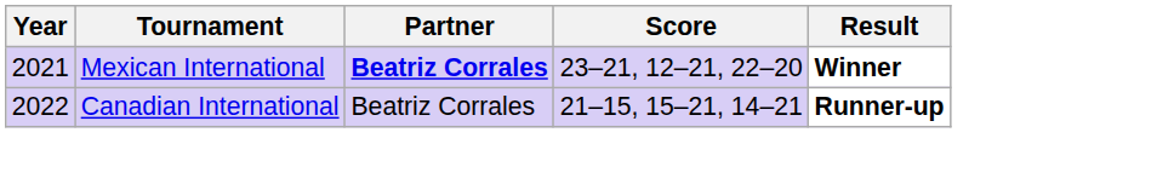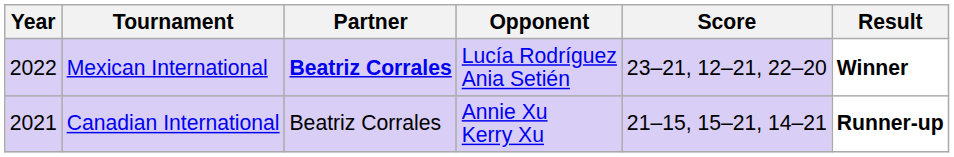 <table class="sortable wikitable" style="font-size:90%;">
 <tr>
 <th>Year</th>
 <th>Tournament</th>
 <th>Partner</th>
+<th>Opponent</th>
 <th>Score</th>
 <th>Result</th>
 </tr>
 <tr style="background:#D8CEF6">
-<td align="center">2021</td>
+<td align="center">2022</td>
 <td align="left"><a href='#'>Mexican International</a></td>
 <td align="left"><strong> <a href='#'>Beatriz Corrales</a></strong></td>
+<td align="left"> <a href='#'>Lucía Rodríguez</a><br> <a href='#'>Ania Setién</a></td>
 <td align="left">23–21, 12–21, 22–20</td>
 <td style="text-align:left; background:white"> <strong>Winner</strong></td>
 </tr>
 <tr style="background:#D8CEF6">
-<td align="center">2022</td>
+<td align="center">2021</td>
 <td align="left"><a href='#'>Canadian International</a></td>
 <td align="left"> Beatriz Corrales</td>
+<td align="left"> <a href='#'>Annie Xu</a><br> <a href='#'>Kerry Xu</a></td>
 <td align="left">21–15, 15–21, 14–21</td>
 <td style="text-align:left; background:white"> <strong>Runner-up</strong></td>
 </tr>
 </table>
